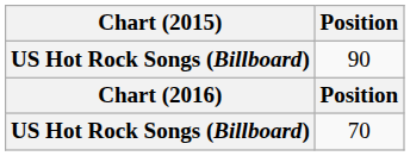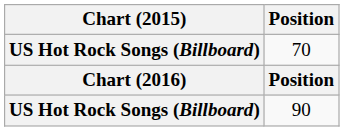 <table class="wikitable plainrowheaders" style="text-align:center">
 <tr>
 <th scope="col">Chart (2015)</th>
 <th scope="col">Position</th>
 </tr>
 <tr>
 <th scope="row">US Hot Rock Songs (<em>Billboard</em>)</th>
-<td>90</td>
+<td>70</td>
 </tr>
 <tr>
 <th scope="col">Chart (2016)</th>
 <th scope="col">Position</th>
 </tr>
 <tr>
 <th scope="row">US Hot Rock Songs (<em>Billboard</em>)</th>
-<td>70</td>
+<td>90</td>
 </tr>
 </table>
